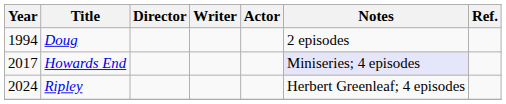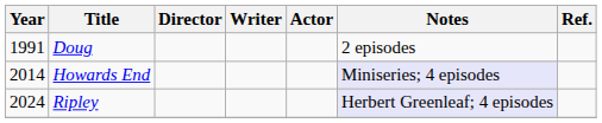 <table class="wikitable">
 <tr>
 <th>Year</th>
 <th>Title</th>
 <th>Director</th>
 <th>Writer</th>
 <th>Actor</th>
 <th>Notes</th>
 <th>Ref.</th>
 </tr>
 <tr>
-<td>1994</td>
+<td>1991</td>
 <td><em><a href='#'>Doug</a></em></td>
 <td></td>
 <td></td>
 <td></td>
 <td>2 episodes</td>
 <td></td>
 </tr>
 <tr>
-<td>2017</td>
+<td>2014</td>
 <td><em><a href='#'>Howards End</a></em></td>
 <td></td>
 <td></td>
 <td></td>
 <td style="background: lavender;">Miniseries; 4 episodes</td>
 <td></td>
 </tr>
 <tr>
 <td>2024</td>
 <td><em><a href='#'>Ripley</a></em></td>
 <td></td>
 <td></td>
 <td></td>
-<td>Herbert Greenleaf; 4 episodes</td>
+<td style="background: lavender;">Herbert Greenleaf; 4 episodes</td>
 <td></td>
 </tr>
 <tr>
 </tr>
 </table>
